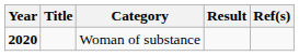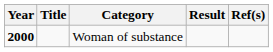 <table class= "wikitable" style="text-align:center;">
 <tr>
 <th>Year</th>
 <th>Title</th>
 <th>Category</th>
 <th>Result</th>
 <th>Ref(s)</th>
 </tr>
 <tr>
-<td><strong>2020</strong></td>
+<td><strong>2000</strong></td>
 <td></td>
 <td>Woman of substance</td>
 <td></td>
 <td></td>
 </tr>
 </table>
